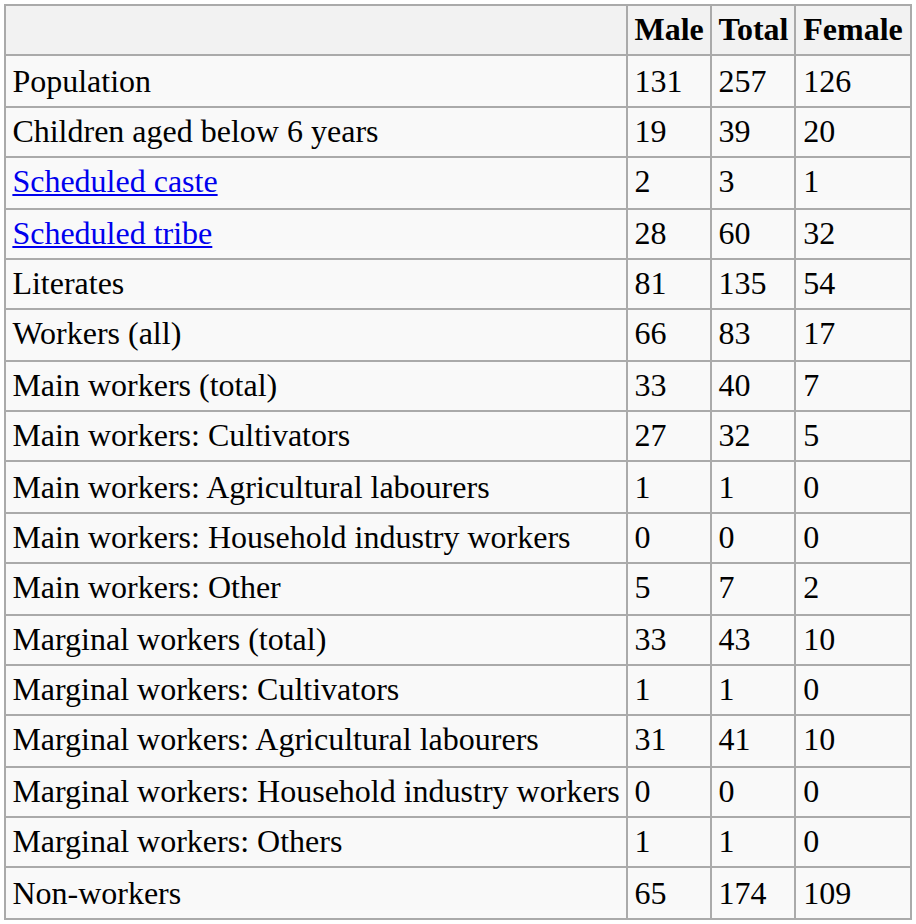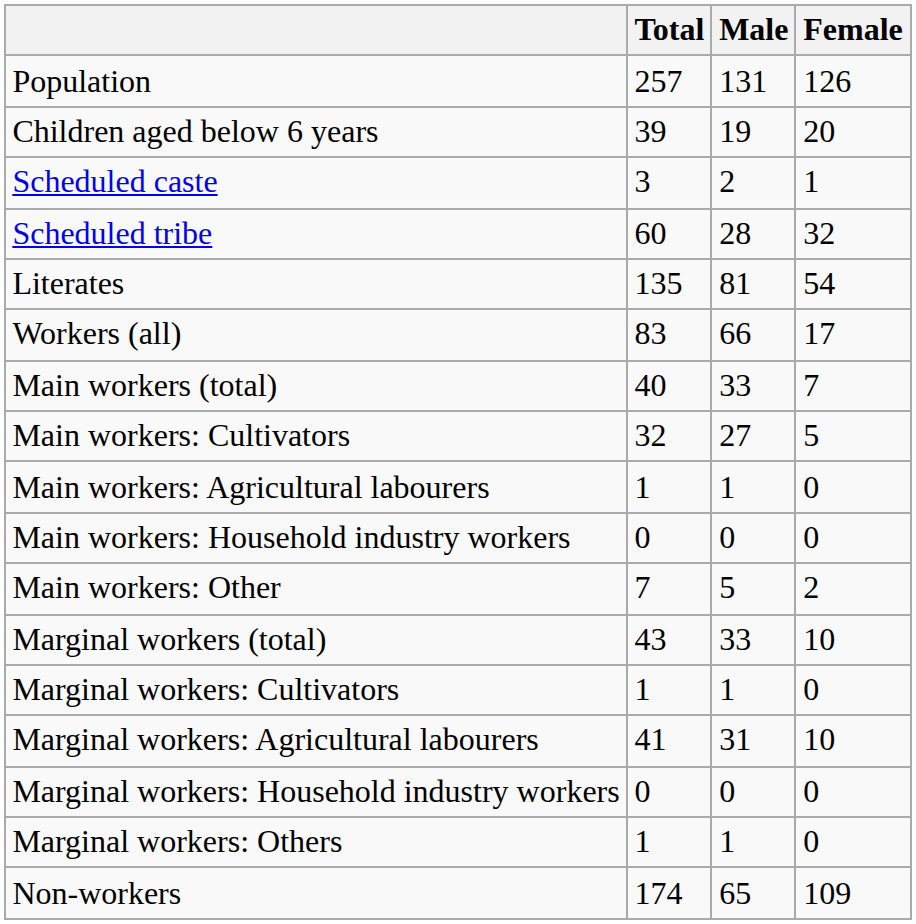 <table class="wikitable sortable">
 <tr>
 <th></th>
+<th>Total</th>
 <th>Male</th>
-<th>Total</th>
 <th>Female</th>
 </tr>
 <tr>
 <td>Population</td>
+<td>257</td>
 <td>131</td>
-<td>257</td>
 <td>126</td>
 </tr>
 <tr>
 <td>Children aged below 6 years</td>
+<td>39</td>
 <td>19</td>
-<td>39</td>
 <td>20</td>
 </tr>
 <tr>
 <td><a href='#'>Scheduled caste</a></td>
+<td>3</td>
 <td>2</td>
-<td>3</td>
 <td>1</td>
 </tr>
 <tr>
 <td><a href='#'>Scheduled tribe</a></td>
+<td>60</td>
 <td>28</td>
-<td>60</td>
 <td>32</td>
 </tr>
 <tr>
 <td>Literates</td>
+<td>135</td>
 <td>81</td>
-<td>135</td>
 <td>54</td>
 </tr>
 <tr>
 <td>Workers (all)</td>
+<td>83</td>
 <td>66</td>
-<td>83</td>
 <td>17</td>
 </tr>
 <tr>
 <td>Main workers (total)</td>
+<td>40</td>
 <td>33</td>
-<td>40</td>
 <td>7</td>
 </tr>
 <tr>
 <td>Main workers: Cultivators</td>
+<td>32</td>
 <td>27</td>
-<td>32</td>
 <td>5</td>
 </tr>
 <tr>
 <td>Main workers: Agricultural labourers</td>
 <td>1</td>
 <td>1</td>
 <td>0</td>
 </tr>
 <tr>
 <td>Main workers: Household industry workers</td>
 <td>0</td>
 <td>0</td>
 <td>0</td>
 </tr>
 <tr>
 <td>Main workers: Other</td>
+<td>7</td>
 <td>5</td>
-<td>7</td>
 <td>2</td>
 </tr>
 <tr>
 <td>Marginal workers (total)</td>
+<td>43</td>
 <td>33</td>
-<td>43</td>
 <td>10</td>
 </tr>
 <tr>
 <td>Marginal workers: Cultivators</td>
 <td>1</td>
 <td>1</td>
 <td>0</td>
 </tr>
 <tr>
 <td>Marginal workers: Agricultural labourers</td>
+<td>41</td>
 <td>31</td>
-<td>41</td>
 <td>10</td>
 </tr>
 <tr>
 <td>Marginal workers: Household industry workers</td>
 <td>0</td>
 <td>0</td>
 <td>0</td>
 </tr>
 <tr>
 <td>Marginal workers: Others</td>
 <td>1</td>
 <td>1</td>
 <td>0</td>
 </tr>
 <tr>
 <td>Non-workers</td>
+<td>174</td>
 <td>65</td>
-<td>174</td>
 <td>109</td>
 </tr>
 </table>
